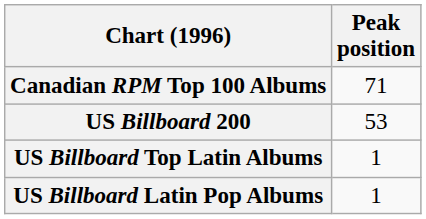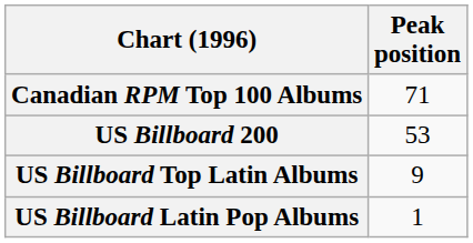 <table class="wikitable sortable plainrowheaders" style="text-align:center;">
 <tr>
 <th scope="col">Chart (1996)</th>
 <th scope="col">Peak<br>position</th>
 </tr>
 <tr>
 <th scope=row>Canadian <em>RPM</em> Top 100 Albums</th>
 <td>71</td>
 </tr>
 <tr>
 <th scope=row>US <em>Billboard</em> 200</th>
 <td>53</td>
 </tr>
 <tr>
 <th scope=row>US <em>Billboard</em> Top Latin Albums</th>
-<td>1</td>
+<td>9</td>
 </tr>
 <tr>
 <th scope=row>US <em>Billboard</em> Latin Pop Albums</th>
 <td>1</td>
 </tr>
 </table>
